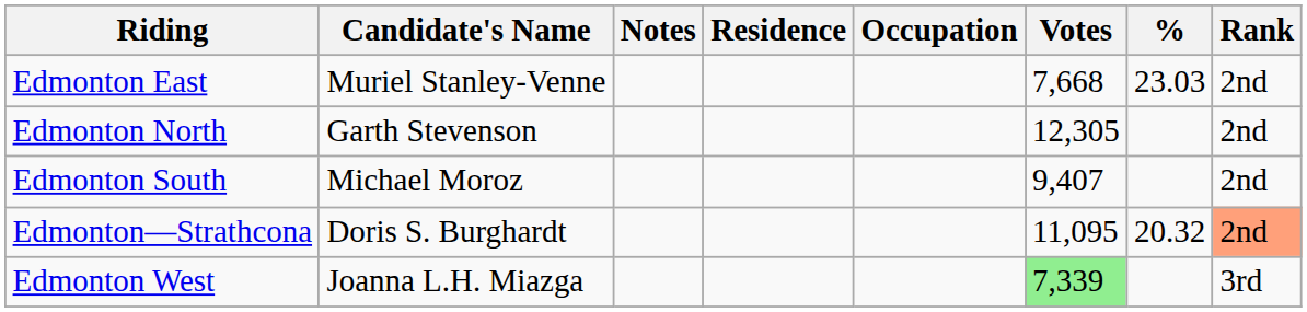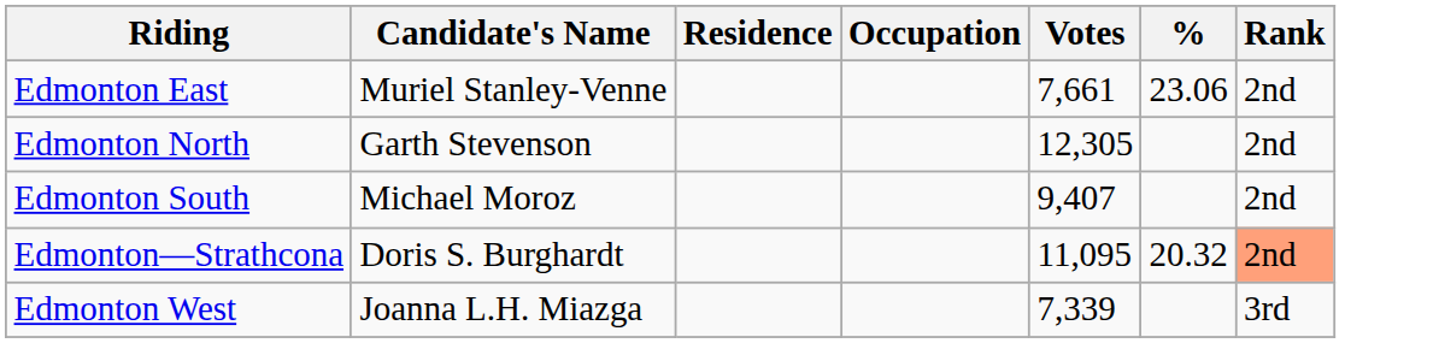 <table class="wikitable sortable">
 <tr>
 <th>Riding<br></th>
 <th>Candidate's Name</th>
-<th>Notes</th>
 <th>Residence</th>
 <th>Occupation</th>
 <th>Votes</th>
 <th>%</th>
 <th>Rank</th>
 </tr>
 <tr>
 <td><a href='#'>Edmonton East</a></td>
 <td>Muriel Stanley-Venne</td>
 <td></td>
 <td></td>
-<td></td>
-<td>7,668</td>
-<td>23.03</td>
+<td>7,661</td>
+<td>23.06</td>
 <td>2nd</td>
 </tr>
 <tr>
 <td><a href='#'>Edmonton North</a></td>
 <td>Garth Stevenson</td>
-<td></td>
 <td></td>
 <td></td>
 <td>12,305</td>
 <td></td>
 <td>2nd</td>
 </tr>
 <tr>
 <td><a href='#'>Edmonton South</a></td>
 <td>Michael Moroz</td>
 <td></td>
 <td></td>
-<td></td>
 <td>9,407</td>
 <td></td>
 <td>2nd</td>
 </tr>
 <tr>
 <td><a href='#'>Edmonton—Strathcona</a></td>
 <td>Doris S. Burghardt</td>
-<td></td>
 <td></td>
 <td></td>
 <td>11,095</td>
 <td>20.32</td>
 <td style="background: lightsalmon;">2nd</td>
 </tr>
 <tr>
 <td><a href='#'>Edmonton West</a></td>
 <td>Joanna L.H. Miazga</td>
 <td></td>
 <td></td>
-<td></td>
-<td style="background: lightgreen;">7,339</td>
+<td>7,339</td>
 <td></td>
 <td>3rd</td>
 </tr>
 </table>
